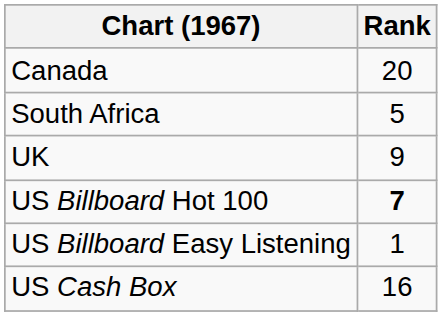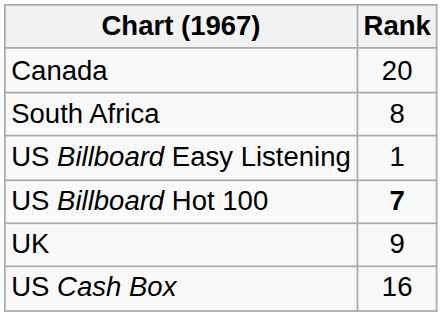 <table class="wikitable sortable">
 <tr>
 <th>Chart (1967)</th>
 <th style="text-align:center;">Rank</th>
 </tr>
 <tr>
 <td>Canada </td>
 <td style="text-align:center;">20</td>
 </tr>
 <tr>
 <td>South Africa </td>
-<td align="center">5</td>
+<td align="center">8</td>
+</tr>
+<tr>
+<td>US <em>Billboard</em> Easy Listening</td>
+<td style="text-align:center;">1</td>
+</tr>
+<tr>
+<td>US <em>Billboard</em> Hot 100</td>
+<td style="text-align:center;"><strong>7</strong></td>
 </tr>
 <tr>
 <td>UK </td>
 <td align="center">9</td>
 </tr>
 <tr>
-<td>US <em>Billboard</em> Hot 100</td>
-<td style="text-align:center;"><strong>7</strong></td>
-</tr>
-<tr>
-<td>US <em>Billboard</em> Easy Listening</td>
-<td style="text-align:center;">1</td>
-</tr>
-<tr>
 <td>US <em>Cash Box</em> </td>
 <td style="text-align:center;">16</td>
 </tr>
 </table>
